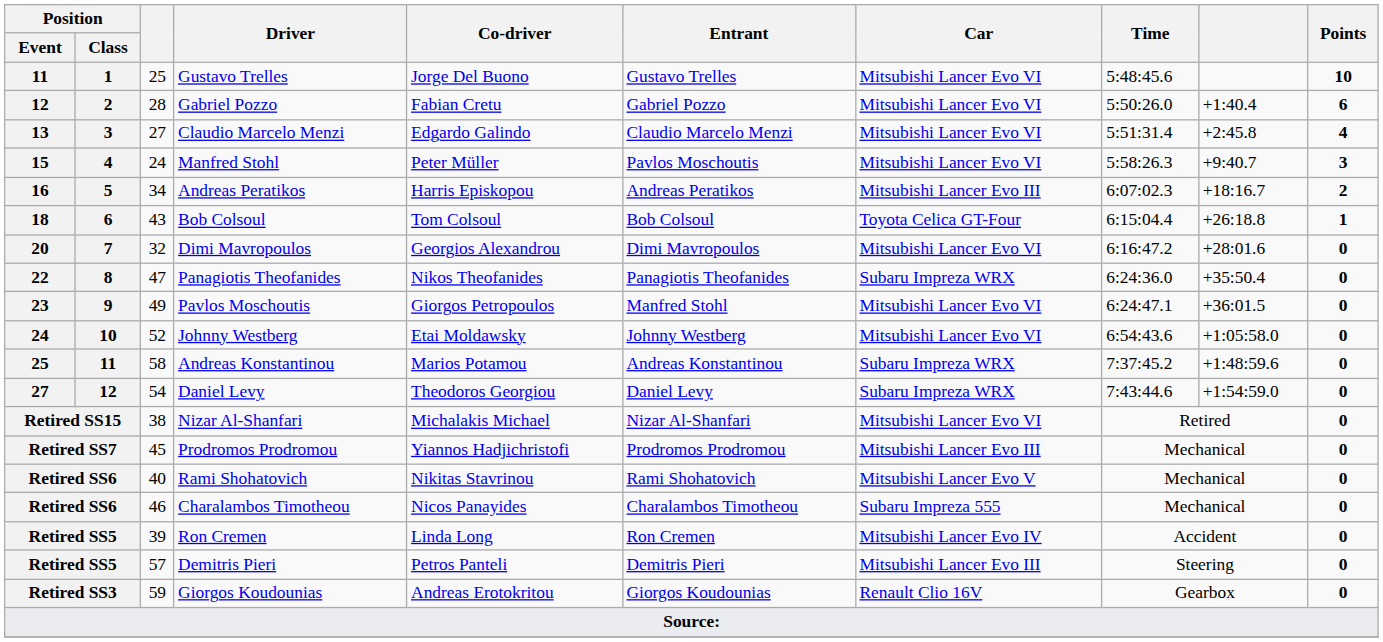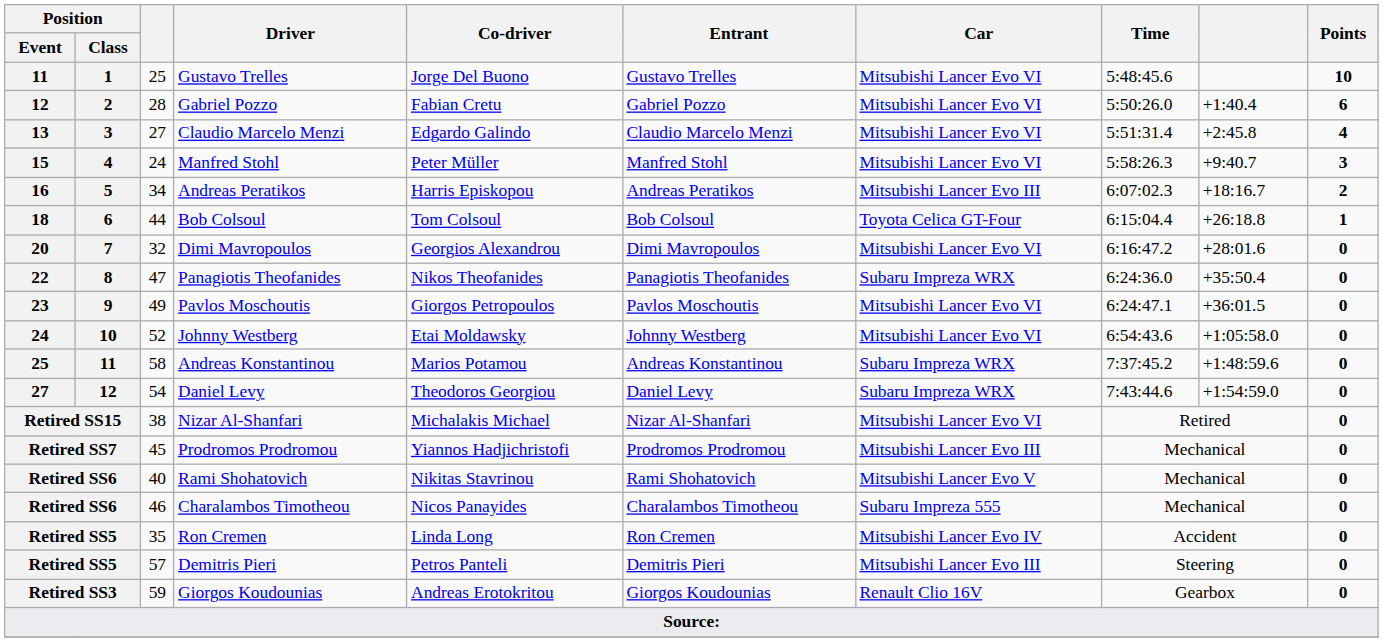 <table class="wikitable" width=85% style="font-size: 85%;">
 <tr>
 <th colspan="2">Position</th>
 <th rowspan="2"></th>
 <th rowspan="2">Driver</th>
 <th rowspan="2">Co-driver</th>
 <th rowspan="2">Entrant</th>
 <th rowspan="2">Car</th>
 <th rowspan="2">Time</th>
 <th rowspan="2"></th>
 <th rowspan="2">Points</th>
 </tr>
 <tr>
 <th>Event</th>
 <th>Class</th>
 </tr>
 <tr>
 <th>11</th>
 <th>1</th>
 <td align="center">25</td>
 <td> <a href='#'>Gustavo Trelles</a></td>
 <td> <a href='#'>Jorge Del Buono</a></td>
 <td> <a href='#'>Gustavo Trelles</a></td>
 <td><a href='#'>Mitsubishi Lancer Evo VI</a></td>
 <td>5:48:45.6</td>
 <td></td>
 <td align="center"><strong>10</strong></td>
 </tr>
 <tr>
 <th>12</th>
 <th>2</th>
 <td align="center">28</td>
 <td> <a href='#'>Gabriel Pozzo</a></td>
 <td> <a href='#'>Fabian Cretu</a></td>
 <td> <a href='#'>Gabriel Pozzo</a></td>
 <td><a href='#'>Mitsubishi Lancer Evo VI</a></td>
 <td>5:50:26.0</td>
 <td>+1:40.4</td>
 <td align="center"><strong>6</strong></td>
 </tr>
 <tr>
 <th>13</th>
 <th>3</th>
 <td align="center">27</td>
 <td> <a href='#'>Claudio Marcelo Menzi</a></td>
 <td> <a href='#'>Edgardo Galindo</a></td>
 <td> <a href='#'>Claudio Marcelo Menzi</a></td>
 <td><a href='#'>Mitsubishi Lancer Evo VI</a></td>
 <td>5:51:31.4</td>
 <td>+2:45.8</td>
 <td align="center"><strong>4</strong></td>
 </tr>
 <tr>
 <th>15</th>
 <th>4</th>
 <td align="center">24</td>
 <td> <a href='#'>Manfred Stohl</a></td>
 <td> <a href='#'>Peter Müller</a></td>
-<td> <a href='#'>Pavlos Moschoutis</a></td>
+<td> <a href='#'>Manfred Stohl</a></td>
 <td><a href='#'>Mitsubishi Lancer Evo VI</a></td>
 <td>5:58:26.3</td>
 <td>+9:40.7</td>
 <td align="center"><strong>3</strong></td>
 </tr>
 <tr>
 <th>16</th>
 <th>5</th>
 <td align="center">34</td>
 <td> <a href='#'>Andreas Peratikos</a></td>
 <td> <a href='#'>Harris Episkopou</a></td>
 <td> <a href='#'>Andreas Peratikos</a></td>
 <td><a href='#'>Mitsubishi Lancer Evo III</a></td>
 <td>6:07:02.3</td>
 <td>+18:16.7</td>
 <td align="center"><strong>2</strong></td>
 </tr>
 <tr>
 <th>18</th>
 <th>6</th>
-<td align="center">43</td>
+<td align="center">44</td>
 <td> <a href='#'>Bob Colsoul</a></td>
 <td> <a href='#'>Tom Colsoul</a></td>
 <td> <a href='#'>Bob Colsoul</a></td>
 <td><a href='#'>Toyota Celica GT-Four</a></td>
 <td>6:15:04.4</td>
 <td>+26:18.8</td>
 <td align="center"><strong>1</strong></td>
 </tr>
 <tr>
 <th>20</th>
 <th>7</th>
 <td align="center">32</td>
 <td> <a href='#'>Dimi Mavropoulos</a></td>
 <td> <a href='#'>Georgios Alexandrou</a></td>
 <td> <a href='#'>Dimi Mavropoulos</a></td>
 <td><a href='#'>Mitsubishi Lancer Evo VI</a></td>
 <td>6:16:47.2</td>
 <td>+28:01.6</td>
 <td align="center"><strong>0</strong></td>
 </tr>
 <tr>
 <th>22</th>
 <th>8</th>
 <td align="center">47</td>
 <td> <a href='#'>Panagiotis Theofanides</a></td>
 <td> <a href='#'>Nikos Theofanides</a></td>
 <td> <a href='#'>Panagiotis Theofanides</a></td>
 <td><a href='#'>Subaru Impreza WRX</a></td>
 <td>6:24:36.0</td>
 <td>+35:50.4</td>
 <td align="center"><strong>0</strong></td>
 </tr>
 <tr>
 <th>23</th>
 <th>9</th>
 <td align="center">49</td>
 <td> <a href='#'>Pavlos Moschoutis</a></td>
 <td> <a href='#'>Giorgos Petropoulos</a></td>
-<td> <a href='#'>Manfred Stohl</a></td>
+<td> <a href='#'>Pavlos Moschoutis</a></td>
 <td><a href='#'>Mitsubishi Lancer Evo VI</a></td>
 <td>6:24:47.1</td>
 <td>+36:01.5</td>
 <td align="center"><strong>0</strong></td>
 </tr>
 <tr>
 <th>24</th>
 <th>10</th>
 <td align="center">52</td>
 <td> <a href='#'>Johnny Westberg</a></td>
 <td> <a href='#'>Etai Moldawsky</a></td>
 <td> <a href='#'>Johnny Westberg</a></td>
 <td><a href='#'>Mitsubishi Lancer Evo VI</a></td>
 <td>6:54:43.6</td>
 <td>+1:05:58.0</td>
 <td align="center"><strong>0</strong></td>
 </tr>
 <tr>
 <th>25</th>
 <th>11</th>
 <td align="center">58</td>
 <td> <a href='#'>Andreas Konstantinou</a></td>
 <td> <a href='#'>Marios Potamou</a></td>
 <td> <a href='#'>Andreas Konstantinou</a></td>
 <td><a href='#'>Subaru Impreza WRX</a></td>
 <td>7:37:45.2</td>
 <td>+1:48:59.6</td>
 <td align="center"><strong>0</strong></td>
 </tr>
 <tr>
 <th>27</th>
 <th>12</th>
 <td align="center">54</td>
 <td> <a href='#'>Daniel Levy</a></td>
 <td> <a href='#'>Theodoros Georgiou</a></td>
 <td> <a href='#'>Daniel Levy</a></td>
 <td><a href='#'>Subaru Impreza WRX</a></td>
 <td>7:43:44.6</td>
 <td>+1:54:59.0</td>
 <td align="center"><strong>0</strong></td>
 </tr>
 <tr>
 <th colspan="2">Retired SS15</th>
 <td align="center">38</td>
 <td> <a href='#'>Nizar Al-Shanfari</a></td>
 <td> <a href='#'>Michalakis Michael</a></td>
 <td> <a href='#'>Nizar Al-Shanfari</a></td>
 <td><a href='#'>Mitsubishi Lancer Evo VI</a></td>
 <td align="center" colspan="2">Retired</td>
 <td align="center"><strong>0</strong></td>
 </tr>
 <tr>
 <th colspan="2">Retired SS7</th>
 <td align="center">45</td>
 <td> <a href='#'>Prodromos Prodromou</a></td>
 <td> <a href='#'>Yiannos Hadjichristofi</a></td>
 <td> <a href='#'>Prodromos Prodromou</a></td>
 <td><a href='#'>Mitsubishi Lancer Evo III</a></td>
 <td align="center" colspan="2">Mechanical</td>
 <td align="center"><strong>0</strong></td>
 </tr>
 <tr>
 <th colspan="2">Retired SS6</th>
 <td align="center">40</td>
 <td> <a href='#'>Rami Shohatovich</a></td>
 <td> <a href='#'>Nikitas Stavrinou</a></td>
 <td> <a href='#'>Rami Shohatovich</a></td>
 <td><a href='#'>Mitsubishi Lancer Evo V</a></td>
 <td align="center" colspan="2">Mechanical</td>
 <td align="center"><strong>0</strong></td>
 </tr>
 <tr>
 <th colspan="2">Retired SS6</th>
 <td align="center">46</td>
 <td> <a href='#'>Charalambos Timotheou</a></td>
 <td> <a href='#'>Nicos Panayides</a></td>
 <td> <a href='#'>Charalambos Timotheou</a></td>
 <td><a href='#'>Subaru Impreza 555</a></td>
 <td align="center" colspan="2">Mechanical</td>
 <td align="center"><strong>0</strong></td>
 </tr>
 <tr>
 <th colspan="2">Retired SS5</th>
-<td align="center">39</td>
+<td align="center">35</td>
 <td> <a href='#'>Ron Cremen</a></td>
 <td> <a href='#'>Linda Long</a></td>
 <td> <a href='#'>Ron Cremen</a></td>
 <td><a href='#'>Mitsubishi Lancer Evo IV</a></td>
 <td align="center" colspan="2">Accident</td>
 <td align="center"><strong>0</strong></td>
 </tr>
 <tr>
 <th colspan="2">Retired SS5</th>
 <td align="center">57</td>
 <td> <a href='#'>Demitris Pieri</a></td>
 <td> <a href='#'>Petros Panteli</a></td>
 <td> <a href='#'>Demitris Pieri</a></td>
 <td><a href='#'>Mitsubishi Lancer Evo III</a></td>
 <td align="center" colspan="2">Steering</td>
 <td align="center"><strong>0</strong></td>
 </tr>
 <tr>
 <th colspan="2">Retired SS3</th>
 <td align="center">59</td>
 <td> <a href='#'>Giorgos Koudounias</a></td>
 <td> <a href='#'>Andreas Erotokritou</a></td>
 <td> <a href='#'>Giorgos Koudounias</a></td>
 <td><a href='#'>Renault Clio 16V</a></td>
 <td align="center" colspan="2">Gearbox</td>
 <td align="center"><strong>0</strong></td>
 </tr>
 <tr>
 <td style="background-color:#EAECF0; text-align:center" colspan="10"><strong>Source:</strong></td>
 </tr>
 <tr>
 </tr>
 </table>
